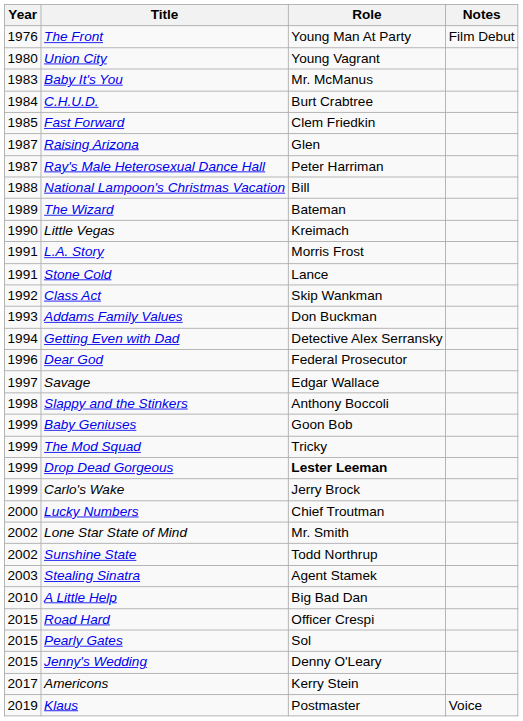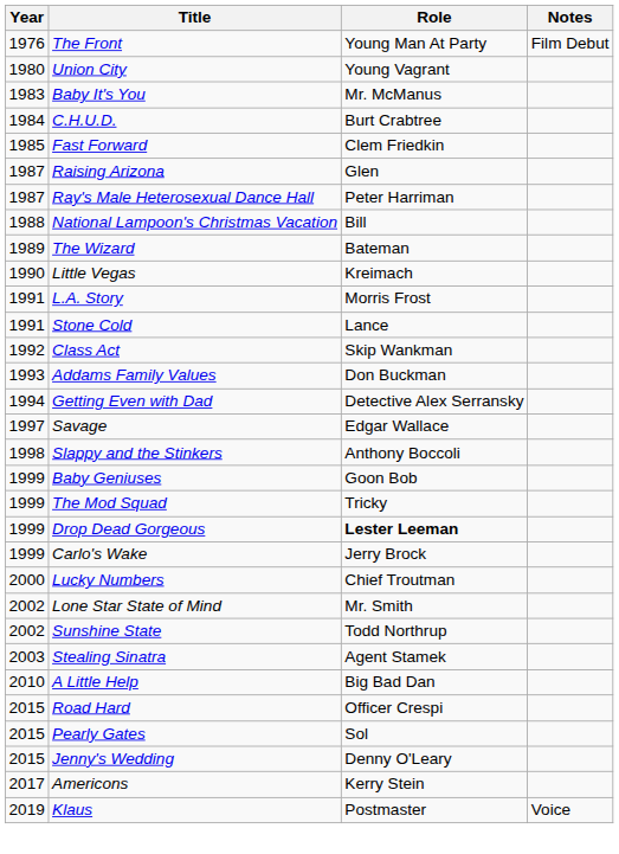 <table class="wikitable">
 <tr>
 <th>Year</th>
 <th>Title</th>
 <th>Role</th>
 <th>Notes</th>
 </tr>
 <tr>
 <td>1976</td>
 <td><em><a href='#'>The Front</a></em></td>
 <td>Young Man At Party</td>
 <td>Film Debut</td>
 </tr>
 <tr>
 <td>1980</td>
 <td><em><a href='#'>Union City</a></em></td>
 <td>Young Vagrant</td>
 <td></td>
 </tr>
 <tr>
 <td>1983</td>
 <td><em><a href='#'>Baby It's You</a></em></td>
 <td>Mr. McManus</td>
 <td></td>
 </tr>
 <tr>
 <td>1984</td>
 <td><em><a href='#'>C.H.U.D.</a></em></td>
 <td>Burt Crabtree</td>
 <td></td>
 </tr>
 <tr>
 <td>1985</td>
 <td><em><a href='#'>Fast Forward</a></em></td>
 <td>Clem Friedkin</td>
 <td></td>
 </tr>
 <tr>
 <td>1987</td>
 <td><em><a href='#'>Raising Arizona</a></em></td>
 <td>Glen</td>
 <td></td>
 </tr>
 <tr>
 <td>1987</td>
 <td><em><a href='#'>Ray's Male Heterosexual Dance Hall</a></em></td>
 <td>Peter Harriman</td>
 <td></td>
 </tr>
 <tr>
 <td>1988</td>
 <td><em><a href='#'>National Lampoon's Christmas Vacation</a></em></td>
 <td>Bill</td>
 <td></td>
 </tr>
 <tr>
 <td>1989</td>
 <td><em><a href='#'>The Wizard</a></em></td>
 <td>Bateman</td>
 <td></td>
 </tr>
 <tr>
 <td>1990</td>
 <td><em>Little Vegas</em></td>
 <td>Kreimach</td>
 <td></td>
 </tr>
 <tr>
 <td>1991</td>
 <td><em><a href='#'>L.A. Story</a></em></td>
 <td>Morris Frost</td>
 <td></td>
 </tr>
 <tr>
 <td>1991</td>
 <td><em><a href='#'>Stone Cold</a></em></td>
 <td>Lance</td>
 <td></td>
 </tr>
 <tr>
 <td>1992</td>
 <td><em><a href='#'>Class Act</a></em></td>
 <td>Skip Wankman</td>
 <td></td>
 </tr>
 <tr>
 <td>1993</td>
 <td><em><a href='#'>Addams Family Values</a></em></td>
 <td>Don Buckman</td>
 <td></td>
 </tr>
 <tr>
 <td>1994</td>
 <td><em><a href='#'>Getting Even with Dad</a></em></td>
 <td>Detective Alex Serransky</td>
-<td></td>
-</tr>
-<tr>
-<td>1996</td>
-<td><em><a href='#'>Dear God</a></em></td>
-<td>Federal Prosecutor</td>
 <td></td>
 </tr>
 <tr>
 <td>1997</td>
 <td><em>Savage</em></td>
 <td>Edgar Wallace</td>
 <td></td>
 </tr>
 <tr>
 <td>1998</td>
 <td><em><a href='#'>Slappy and the Stinkers</a></em></td>
 <td>Anthony Boccoli</td>
 <td></td>
 </tr>
 <tr>
 <td>1999</td>
 <td><em><a href='#'>Baby Geniuses</a></em></td>
 <td>Goon Bob</td>
 <td></td>
 </tr>
 <tr>
 <td>1999</td>
 <td><em><a href='#'>The Mod Squad</a></em></td>
 <td>Tricky</td>
 <td></td>
 </tr>
 <tr>
 <td>1999</td>
 <td><em><a href='#'>Drop Dead Gorgeous</a></em></td>
 <td><strong>Lester Leeman</strong></td>
 <td></td>
 </tr>
 <tr>
 <td>1999</td>
 <td><em>Carlo's Wake</em></td>
 <td>Jerry Brock</td>
 <td></td>
 </tr>
 <tr>
 <td>2000</td>
 <td><em><a href='#'>Lucky Numbers</a></em></td>
 <td>Chief Troutman</td>
 <td></td>
 </tr>
 <tr>
 <td>2002</td>
 <td><em>Lone Star State of Mind</em></td>
 <td>Mr. Smith</td>
 <td></td>
 </tr>
 <tr>
 <td>2002</td>
 <td><em><a href='#'>Sunshine State</a></em></td>
 <td>Todd Northrup</td>
 <td></td>
 </tr>
 <tr>
 <td>2003</td>
 <td><em><a href='#'>Stealing Sinatra</a></em></td>
 <td>Agent Stamek</td>
 <td></td>
 </tr>
 <tr>
 <td>2010</td>
 <td><em><a href='#'>A Little Help</a></em></td>
 <td>Big Bad Dan</td>
 <td></td>
 </tr>
 <tr>
 <td>2015</td>
 <td><em><a href='#'>Road Hard</a></em></td>
 <td>Officer Crespi</td>
 <td></td>
 </tr>
 <tr>
 <td>2015</td>
 <td><em><a href='#'>Pearly Gates</a></em></td>
 <td>Sol</td>
 <td></td>
 </tr>
 <tr>
 <td>2015</td>
 <td><em><a href='#'>Jenny's Wedding</a></em></td>
 <td>Denny O'Leary</td>
 <td></td>
 </tr>
 <tr>
 <td>2017</td>
 <td><em>Americons</em></td>
 <td>Kerry Stein</td>
 <td></td>
 </tr>
 <tr>
 <td>2019</td>
 <td><em><a href='#'>Klaus</a></em></td>
 <td>Postmaster</td>
 <td>Voice</td>
 </tr>
 </table>
